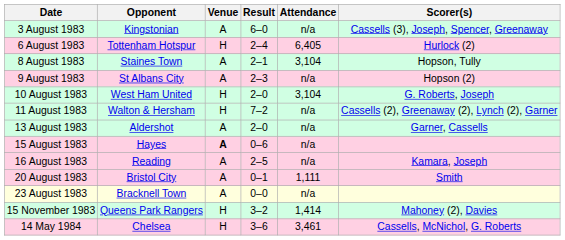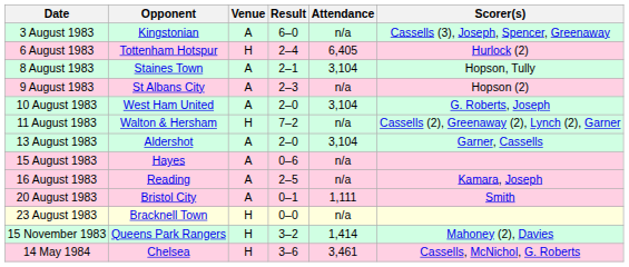 <table class="wikitable sortable" style="text-align:center;">
 <tr>
 <th>Date</th>
 <th>Opponent</th>
 <th>Venue</th>
 <th>Result</th>
 <th>Attendance</th>
 <th>Scorer(s)</th>
 </tr>
 <tr style="background:#d0ffe3;">
 <td>3 August 1983</td>
 <td><a href='#'>Kingstonian</a></td>
 <td>A</td>
 <td>6–0</td>
 <td>n/a</td>
 <td><a href='#'>Cassells</a> (3), <a href='#'>Joseph</a>, <a href='#'>Spencer</a>, <a href='#'>Greenaway</a></td>
 </tr>
 <tr style="background:#ffd0e3;">
 <td>6 August 1983</td>
 <td><a href='#'>Tottenham Hotspur</a></td>
 <td>H</td>
 <td>2–4</td>
 <td>6,405</td>
 <td><a href='#'>Hurlock</a> (2)</td>
 </tr>
 <tr style="background:#d0ffe3;">
 <td>8 August 1983</td>
 <td><a href='#'>Staines Town</a></td>
 <td>A</td>
 <td>2–1</td>
 <td>3,104</td>
 <td>Hopson, Tully</td>
 </tr>
 <tr style="background:#ffd0e3;">
 <td>9 August 1983</td>
 <td><a href='#'>St Albans City</a></td>
 <td>A</td>
 <td>2–3</td>
 <td>n/a</td>
 <td>Hopson (2)</td>
 </tr>
 <tr style="background:#d0ffe3;">
 <td>10 August 1983</td>
 <td><a href='#'>West Ham United</a></td>
-<td>H</td>
+<td>A</td>
 <td>2–0</td>
 <td>3,104</td>
 <td><a href='#'>G. Roberts</a>, <a href='#'>Joseph</a></td>
 </tr>
 <tr style="background:#d0ffe3;">
 <td>11 August 1983</td>
 <td><a href='#'>Walton & Hersham</a></td>
 <td>H</td>
 <td>7–2</td>
 <td>n/a</td>
 <td><a href='#'>Cassells</a> (2), <a href='#'>Greenaway</a> (2), <a href='#'>Lynch</a> (2), <a href='#'>Garner</a></td>
 </tr>
 <tr style="background:#d0ffe3;">
 <td>13 August 1983</td>
 <td><a href='#'>Aldershot</a></td>
 <td>A</td>
 <td>2–0</td>
-<td>n/a</td>
+<td>3,104</td>
 <td><a href='#'>Garner</a>, <a href='#'>Cassells</a></td>
 </tr>
 <tr style="background:#ffd0e3;">
 <td>15 August 1983</td>
 <td><a href='#'>Hayes</a></td>
-<td><strong>A</strong></td>
+<td>A</td>
 <td>0–6</td>
 <td>n/a</td>
 <td></td>
 </tr>
 <tr style="background:#ffd0e3;">
 <td>16 August 1983</td>
 <td><a href='#'>Reading</a></td>
 <td>A</td>
 <td>2–5</td>
 <td>n/a</td>
 <td><a href='#'>Kamara</a>, <a href='#'>Joseph</a></td>
 </tr>
 <tr style="background:#ffd0e3;">
 <td>20 August 1983</td>
 <td><a href='#'>Bristol City</a></td>
 <td>A</td>
 <td>0–1</td>
 <td>1,111</td>
 <td><a href='#'>Smith</a></td>
 </tr>
 <tr style="background:#ffd;">
 <td>23 August 1983</td>
 <td><a href='#'>Bracknell Town</a></td>
-<td>A</td>
+<td>H</td>
 <td>0–0</td>
 <td>n/a</td>
 <td></td>
 </tr>
 <tr style="background:#d0ffe3;">
 <td>15 November 1983</td>
 <td><a href='#'>Queens Park Rangers</a></td>
 <td>H</td>
 <td>3–2</td>
 <td>1,414</td>
 <td><a href='#'>Mahoney</a> (2), <a href='#'>Davies</a></td>
 </tr>
 <tr style="background:#ffd0e3;">
 <td>14 May 1984</td>
 <td><a href='#'>Chelsea</a></td>
 <td>H</td>
 <td>3–6</td>
 <td>3,461</td>
 <td><a href='#'>Cassells</a>, <a href='#'>McNichol</a>, <a href='#'>G. Roberts</a></td>
 </tr>
 </table>
